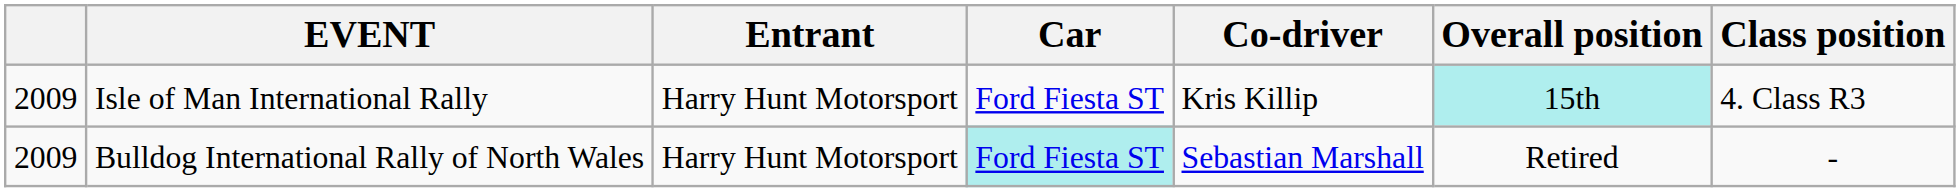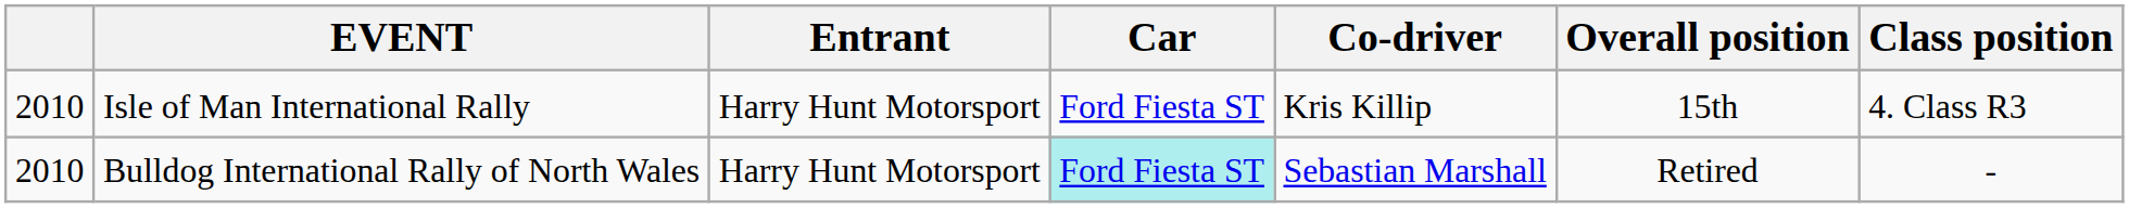 <table class="wikitable">
 <tr>
 <th></th>
 <th>EVENT</th>
 <th>Entrant</th>
 <th>Car</th>
 <th>Co-driver</th>
 <th>Overall position</th>
 <th>Class position</th>
 </tr>
 <tr>
-<td><small> 2009</small></td>
+<td><small> 2010</small></td>
 <td><small> Isle of Man International Rally</small></td>
 <td><small> Harry Hunt Motorsport</small></td>
 <td><small> <a href='#'>Ford Fiesta ST</a></small></td>
 <td><small> Kris Killip</small></td>
-<td style="background: paleturquoise; text-align: center;"><small>15th</small></td>
+<td style="text-align: center;"><small>15th</small></td>
 <td><small> 4. Class R3</small></td>
 </tr>
 <tr>
-<td><small> 2009</small></td>
+<td><small> 2010</small></td>
 <td><small> Bulldog International Rally of North Wales</small></td>
 <td><small> Harry Hunt Motorsport</small></td>
 <td style="background: paleturquoise;"><small> <a href='#'>Ford Fiesta ST</a></small></td>
 <td><small> <a href='#'>Sebastian Marshall</a></small></td>
 <td style="text-align: center;"><small>Retired</small></td>
 <td style="text-align: center;"><small> -</small></td>
 </tr>
 </table>
